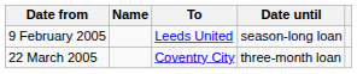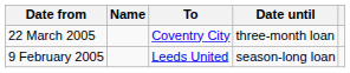 <table class="wikitable">
 <tr>
 <th scope=col>Date from</th>
 <th scope=col>Name</th>
 <th scope=col>To</th>
 <th scope=col>Date until</th>
 <th scope=col></th>
 </tr>
 <tr>
+<td>22 March 2005</td>
+<td></td>
+<td><a href='#'>Coventry City</a></td>
+<td>three-month loan</td>
+<td></td>
+</tr>
+<tr>
 <td>9 February 2005</td>
 <td></td>
 <td><a href='#'>Leeds United</a></td>
 <td>season-long loan</td>
 <td></td>
 </tr>
-<tr>
-<td>22 March 2005</td>
-<td></td>
-<td><a href='#'>Coventry City</a></td>
-<td>three-month loan</td>
-<td></td>
-</tr>
 </table>
